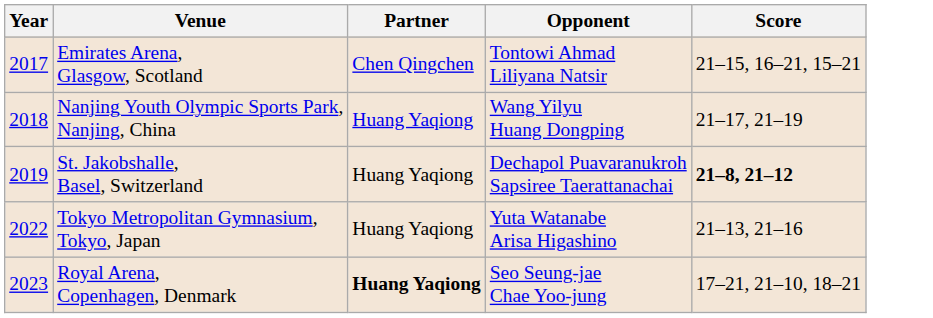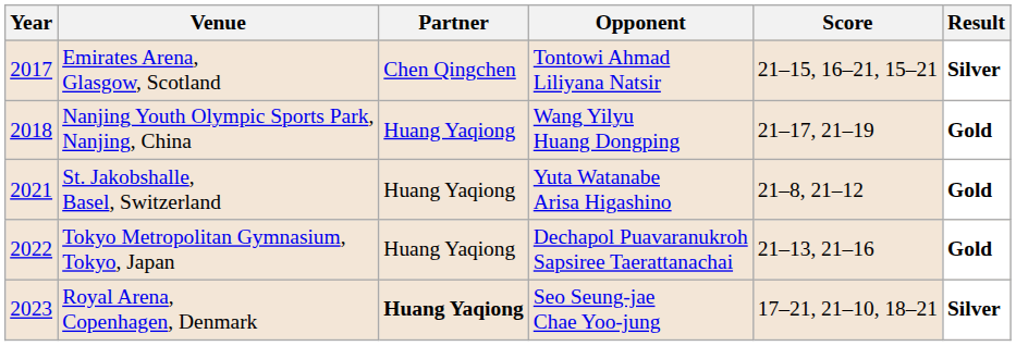 <table class="sortable wikitable" style="font-size: 90%">
 <tr>
 <th>Year</th>
 <th>Venue</th>
 <th>Partner</th>
 <th>Opponent</th>
 <th>Score</th>
+<th>Result</th>
 </tr>
 <tr style="background:#F3E6D7">
 <td align="center"><a href='#'>2017</a></td>
 <td align="left"><a href='#'>Emirates Arena</a>,<br><a href='#'>Glasgow</a>, Scotland</td>
 <td align="left"> <a href='#'>Chen Qingchen</a></td>
 <td align="left"> <a href='#'>Tontowi Ahmad</a><br> <a href='#'>Liliyana Natsir</a></td>
 <td align="left">21–15, 16–21, 15–21</td>
+<td style="text-align:left; background:white"> <strong>Silver</strong></td>
 </tr>
 <tr style="background:#F3E6D7">
 <td align="center"><a href='#'>2018</a></td>
 <td align="left"><a href='#'>Nanjing Youth Olympic Sports Park</a>,<br><a href='#'>Nanjing</a>, China</td>
 <td align="left"> <a href='#'>Huang Yaqiong</a></td>
 <td align="left"> <a href='#'>Wang Yilyu</a><br> <a href='#'>Huang Dongping</a></td>
 <td align="left">21–17, 21–19</td>
+<td style="text-align:left; background:white"> <strong>Gold</strong></td>
 </tr>
 <tr style="background:#F3E6D7">
-<td align="center"><a href='#'>2019</a></td>
+<td align="center"><a href='#'>2021</a></td>
 <td align="left"><a href='#'>St. Jakobshalle</a>,<br><a href='#'>Basel</a>, Switzerland</td>
 <td align="left"> Huang Yaqiong</td>
-<td align="left"> <a href='#'>Dechapol Puavaranukroh</a><br> <a href='#'>Sapsiree Taerattanachai</a></td>
-<td align="left"><strong>21–8, 21–12</strong></td>
+<td align="left"> <a href='#'>Yuta Watanabe</a><br> <a href='#'>Arisa Higashino</a></td>
+<td align="left">21–8, 21–12</td>
+<td style="text-align:left; background:white"> <strong>Gold</strong></td>
 </tr>
 <tr style="background:#F3E6D7">
 <td align="center"><a href='#'>2022</a></td>
 <td align="left"><a href='#'>Tokyo Metropolitan Gymnasium</a>,<br><a href='#'>Tokyo</a>, Japan</td>
 <td align="left"> Huang Yaqiong</td>
-<td align="left"> <a href='#'>Yuta Watanabe</a><br> <a href='#'>Arisa Higashino</a></td>
+<td align="left"> <a href='#'>Dechapol Puavaranukroh</a><br> <a href='#'>Sapsiree Taerattanachai</a></td>
 <td align="left">21–13, 21–16</td>
+<td style="text-align:left; background:white"> <strong>Gold</strong></td>
 </tr>
 <tr style="background:#F3E6D7">
 <td align="center"><a href='#'>2023</a></td>
 <td align="left"><a href='#'>Royal Arena</a>,<br><a href='#'>Copenhagen</a>, Denmark</td>
 <td align="left"><strong> Huang Yaqiong</strong></td>
 <td align="left"> <a href='#'>Seo Seung-jae</a><br> <a href='#'>Chae Yoo-jung</a></td>
 <td align="left">17–21, 21–10, 18–21</td>
+<td style="text-align:left; background:white"> <strong>Silver</strong></td>
 </tr>
 </table>
